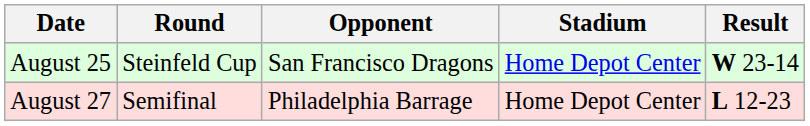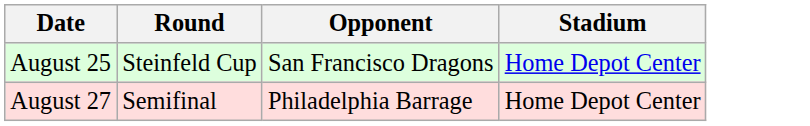 <table class="wikitable">
 <tr>
 <th>Date</th>
 <th>Round</th>
 <th>Opponent</th>
 <th>Stadium</th>
-<th>Result</th>
 </tr>
 <tr bgcolor="DDFFDD">
 <td>August 25</td>
 <td>Steinfeld Cup</td>
 <td>San Francisco Dragons</td>
 <td><a href='#'>Home Depot Center</a></td>
-<td><strong>W</strong> 23-14</td>
 </tr>
 <tr bgcolor="FFDDDD">
 <td>August 27</td>
 <td>Semifinal</td>
 <td>Philadelphia Barrage</td>
 <td>Home Depot Center</td>
-<td><strong>L</strong> 12-23</td>
 </tr>
 </table>
